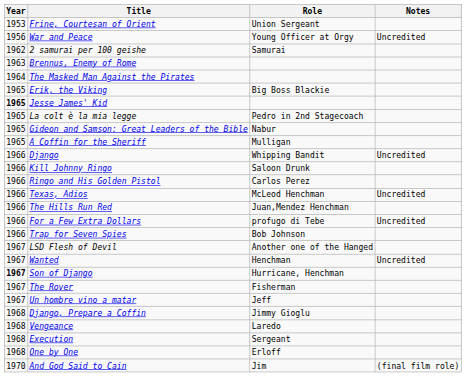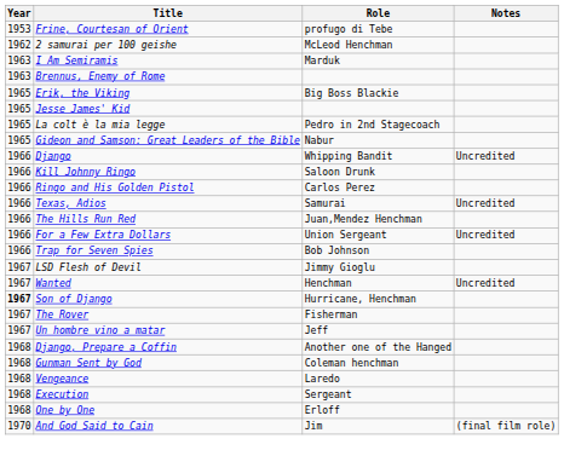 <table class="wikitable sortable">
 <tr>
 <th>Year</th>
 <th>Title</th>
 <th>Role</th>
 <th class="unsortable">Notes</th>
 </tr>
 <tr>
 <td>1953</td>
 <td><em><a href='#'>Frine, Courtesan of Orient</a></em></td>
-<td>Union Sergeant</td>
+<td>profugo di Tebe</td>
 <td></td>
-</tr>
-<tr>
-<td>1956</td>
-<td><em><a href='#'>War and Peace</a></em></td>
-<td>Young Officer at Orgy</td>
-<td>Uncredited</td>
 </tr>
 <tr>
 <td>1962</td>
 <td><em>2 samurai per 100 geishe</em></td>
-<td>Samurai</td>
+<td>McLeod Henchman</td>
+<td></td>
+</tr>
+<tr>
+<td>1963</td>
+<td><em><a href='#'>I Am Semiramis</a></em></td>
+<td>Marduk</td>
 <td></td>
 </tr>
 <tr>
 <td>1963</td>
 <td><em><a href='#'>Brennus, Enemy of Rome</a></em></td>
-<td></td>
-<td></td>
-</tr>
-<tr>
-<td>1964</td>
-<td><em><a href='#'>The Masked Man Against the Pirates</a></em></td>
 <td></td>
 <td></td>
 </tr>
 <tr>
 <td>1965</td>
 <td><em><a href='#'>Erik, the Viking</a></em></td>
 <td>Big Boss Blackie</td>
 <td></td>
 </tr>
 <tr>
-<td><strong>1965</strong></td>
+<td>1965</td>
 <td><em><a href='#'>Jesse James' Kid</a></em></td>
 <td></td>
 <td></td>
 </tr>
 <tr>
 <td>1965</td>
 <td><em>La colt è la mia legge</em></td>
 <td>Pedro in 2nd Stagecoach</td>
 <td></td>
 </tr>
 <tr>
 <td>1965</td>
 <td><em><a href='#'>Gideon and Samson: Great Leaders of the Bible</a></em></td>
 <td>Nabur</td>
-<td></td>
-</tr>
-<tr>
-<td>1965</td>
-<td><em><a href='#'>A Coffin for the Sheriff</a></em></td>
-<td>Mulligan</td>
 <td></td>
 </tr>
 <tr>
 <td>1966</td>
 <td><em><a href='#'>Django</a></em></td>
 <td>Whipping Bandit</td>
 <td>Uncredited</td>
 </tr>
 <tr>
 <td>1966</td>
 <td><em><a href='#'>Kill Johnny Ringo</a></em></td>
 <td>Saloon Drunk</td>
 <td></td>
 </tr>
 <tr>
 <td>1966</td>
 <td><em><a href='#'>Ringo and His Golden Pistol</a></em></td>
 <td>Carlos Perez</td>
 <td></td>
 </tr>
 <tr>
 <td>1966</td>
 <td><em><a href='#'>Texas, Adios</a></em></td>
-<td>McLeod Henchman</td>
+<td>Samurai</td>
 <td>Uncredited</td>
 </tr>
 <tr>
 <td>1966</td>
 <td><em><a href='#'>The Hills Run Red</a></em></td>
 <td>Juan,Mendez Henchman</td>
 <td></td>
 </tr>
 <tr>
 <td>1966</td>
 <td><em><a href='#'>For a Few Extra Dollars</a></em></td>
-<td>profugo di Tebe</td>
+<td>Union Sergeant</td>
 <td>Uncredited</td>
 </tr>
 <tr>
 <td>1966</td>
 <td><em><a href='#'>Trap for Seven Spies</a></em></td>
 <td>Bob Johnson</td>
 <td></td>
 </tr>
 <tr>
 <td>1967</td>
 <td><em>LSD Flesh of Devil</em></td>
-<td>Another one of the Hanged</td>
+<td>Jimmy Gioglu</td>
 <td></td>
 </tr>
 <tr>
 <td>1967</td>
 <td><em><a href='#'>Wanted</a></em></td>
 <td>Henchman</td>
 <td>Uncredited</td>
 </tr>
 <tr>
 <td><strong>1967</strong></td>
 <td><em><a href='#'>Son of Django</a></em></td>
 <td>Hurricane, Henchman</td>
 <td></td>
 </tr>
 <tr>
 <td>1967</td>
 <td><em><a href='#'>The Rover</a></em></td>
 <td>Fisherman</td>
 <td></td>
 </tr>
 <tr>
 <td>1967</td>
 <td><em><a href='#'>Un hombre vino a matar</a></em></td>
 <td>Jeff</td>
 <td></td>
 </tr>
 <tr>
 <td>1968</td>
 <td><em><a href='#'>Django, Prepare a Coffin</a></em></td>
-<td>Jimmy Gioglu</td>
+<td>Another one of the Hanged</td>
+<td></td>
+</tr>
+<tr>
+<td>1968</td>
+<td><em><a href='#'>Gunman Sent by God</a></em></td>
+<td>Coleman henchman</td>
 <td></td>
 </tr>
 <tr>
 <td>1968</td>
 <td><em><a href='#'>Vengeance</a></em></td>
 <td>Laredo</td>
 <td></td>
 </tr>
 <tr>
 <td>1968</td>
 <td><em><a href='#'>Execution</a></em></td>
 <td>Sergeant</td>
 <td></td>
 </tr>
 <tr>
 <td>1968</td>
 <td><em><a href='#'>One by One</a></em></td>
 <td>Erloff</td>
 <td></td>
 </tr>
 <tr>
 <td>1970</td>
 <td><em><a href='#'>And God Said to Cain</a></em></td>
 <td>Jim</td>
 <td>(final film role)</td>
 </tr>
 </table>
